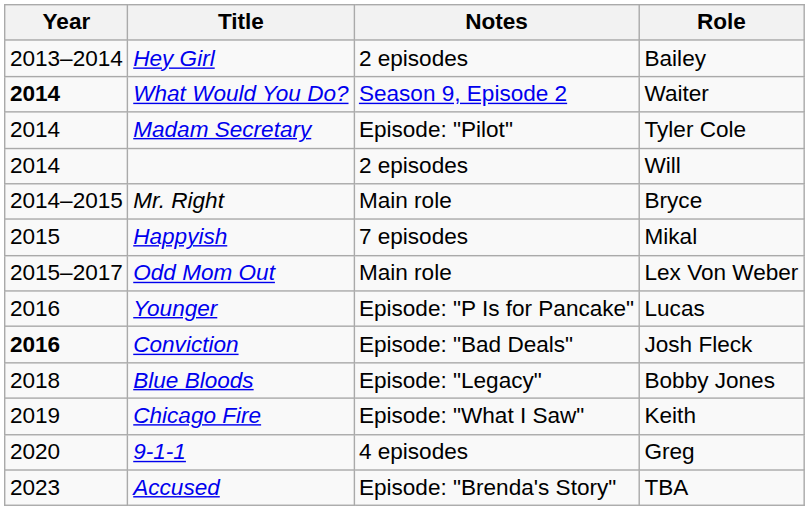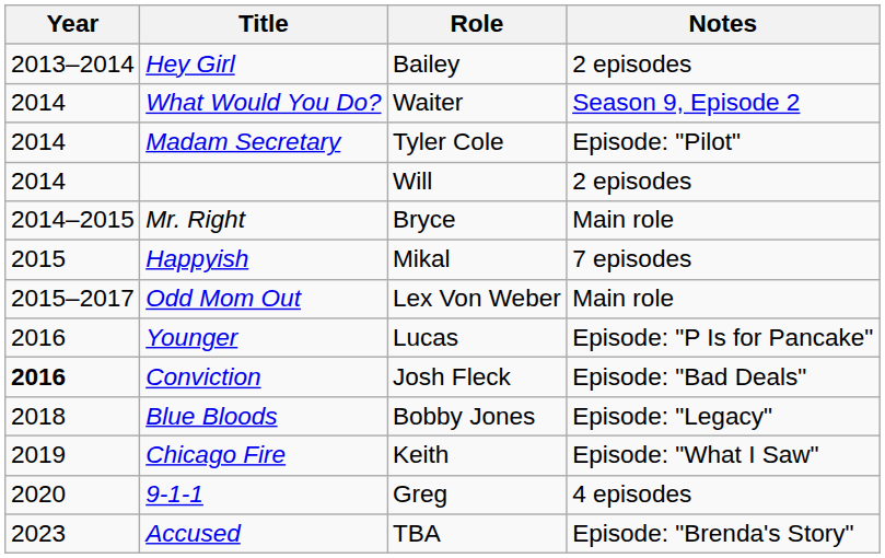 <table class="wikitable sortable">
 <tr>
 <th>Year</th>
 <th>Title</th>
+<th>Role</th>
 <th class="unsortable">Notes</th>
-<th>Role</th>
 </tr>
 <tr>
 <td>2013–2014</td>
 <td><em><a href='#'>Hey Girl</a></em></td>
+<td>Bailey</td>
 <td>2 episodes</td>
-<td>Bailey</td>
 </tr>
 <tr>
-<td><strong>2014</strong></td>
+<td>2014</td>
 <td><em><a href='#'>What Would You Do?</a></em></td>
+<td>Waiter</td>
 <td><a href='#'>Season 9, Episode 2</a></td>
-<td>Waiter</td>
 </tr>
 <tr>
 <td>2014</td>
 <td><em><a href='#'>Madam Secretary</a></em></td>
+<td>Tyler Cole</td>
 <td>Episode: "Pilot"</td>
-<td>Tyler Cole</td>
 </tr>
 <tr>
 <td>2014</td>
 <td><em></em></td>
+<td>Will</td>
 <td>2 episodes</td>
-<td>Will</td>
 </tr>
 <tr>
 <td>2014–2015</td>
 <td><em>Mr. Right</em></td>
+<td>Bryce</td>
 <td>Main role</td>
-<td>Bryce</td>
 </tr>
 <tr>
 <td>2015</td>
 <td><em><a href='#'>Happyish</a></em></td>
+<td>Mikal</td>
 <td>7 episodes</td>
-<td>Mikal</td>
 </tr>
 <tr>
 <td>2015–2017</td>
 <td><em><a href='#'>Odd Mom Out</a></em></td>
+<td>Lex Von Weber</td>
 <td>Main role</td>
-<td>Lex Von Weber</td>
 </tr>
 <tr>
 <td>2016</td>
 <td><em><a href='#'>Younger</a></em></td>
+<td>Lucas</td>
 <td>Episode: "P Is for Pancake"</td>
-<td>Lucas</td>
 </tr>
 <tr>
 <td><strong>2016</strong></td>
 <td><em><a href='#'>Conviction</a></em></td>
+<td>Josh Fleck</td>
 <td>Episode: "Bad Deals"</td>
-<td>Josh Fleck</td>
 </tr>
 <tr>
 <td>2018</td>
 <td><em><a href='#'>Blue Bloods</a></em></td>
+<td>Bobby Jones</td>
 <td>Episode: "Legacy"</td>
-<td>Bobby Jones</td>
 </tr>
 <tr>
 <td>2019</td>
 <td><em><a href='#'>Chicago Fire</a></em></td>
+<td>Keith</td>
 <td>Episode: "What I Saw"</td>
-<td>Keith</td>
 </tr>
 <tr>
 <td>2020</td>
 <td><em><a href='#'>9-1-1</a></em></td>
+<td>Greg</td>
 <td>4 episodes</td>
-<td>Greg</td>
 </tr>
 <tr>
 <td>2023</td>
 <td><em><a href='#'>Accused</a></em></td>
+<td>TBA</td>
 <td>Episode: "Brenda's Story"</td>
-<td>TBA</td>
 </tr>
 </table>
